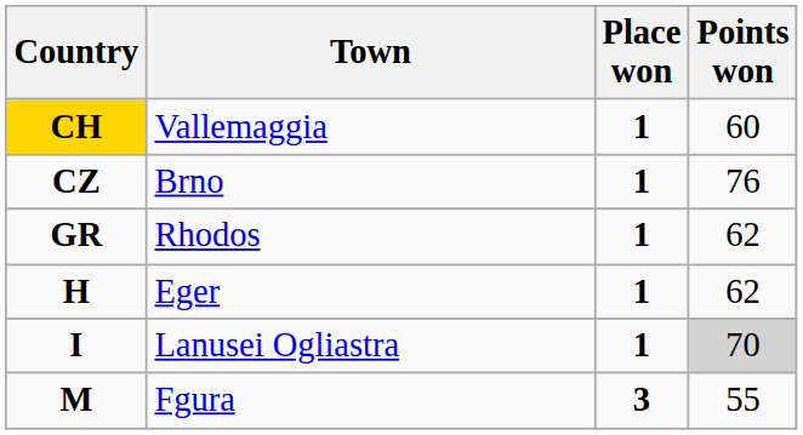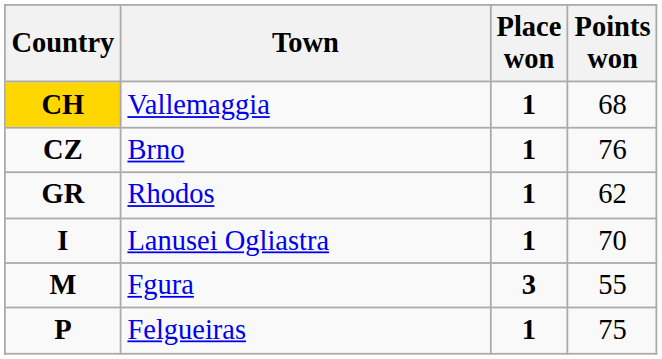 <table class="wikitable" style="text-align;">
 <tr>
 <th width="25">Country</th>
 <th width="200">Town</th>
 <th width="25">Place won</th>
 <th width="25">Points won</th>
 </tr>
 <tr>
 <td align="center" style="background: gold;"><strong>CH</strong></td>
 <td align="left"><a href='#'>Vallemaggia</a></td>
 <td align="center"><strong>1</strong></td>
-<td align="center">60</td>
+<td align="center">68</td>
 </tr>
 <tr>
 <td align="center"><strong>CZ</strong></td>
 <td align="left"><a href='#'>Brno</a></td>
 <td align="center"><strong>1</strong></td>
 <td align="center">76</td>
 </tr>
 <tr>
 <td align="center"><strong>GR</strong></td>
 <td align="left"><a href='#'>Rhodos</a></td>
 <td align="center"><strong>1</strong></td>
 <td align="center">62</td>
 </tr>
 <tr>
-<td align="center"><strong>H</strong></td>
-<td align="left"><a href='#'>Eger</a></td>
-<td align="center"><strong>1</strong></td>
-<td align="center">62</td>
-</tr>
-<tr>
 <td align="center"><strong>I</strong></td>
 <td align="left"><a href='#'>Lanusei Ogliastra</a></td>
 <td align="center"><strong>1</strong></td>
-<td align="center" style="background: lightgrey;">70</td>
+<td align="center">70</td>
 </tr>
 <tr>
 <td align="center"><strong>M</strong></td>
 <td align="left"><a href='#'>Fgura</a></td>
 <td align="center"><strong>3</strong></td>
 <td align="center">55</td>
 </tr>
+<tr>
+<td align="center"><strong>P</strong></td>
+<td align="left"><a href='#'>Felgueiras</a></td>
+<td align="center"><strong>1</strong></td>
+<td align="center">75</td>
+</tr>
 </table>
